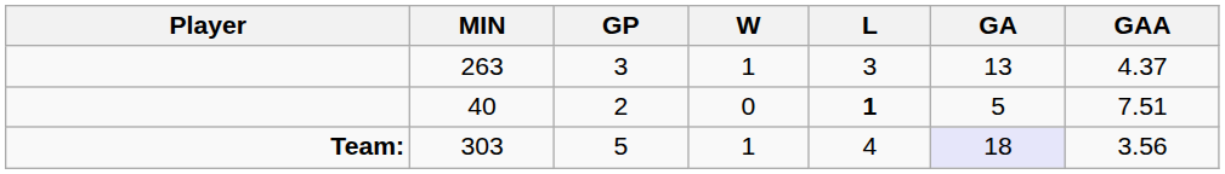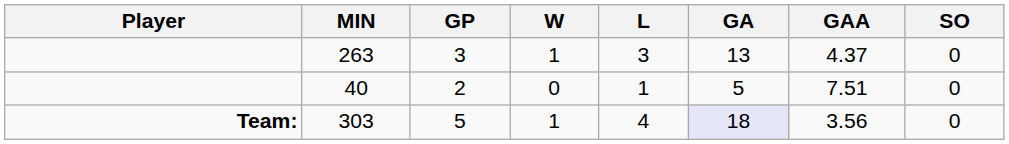 <table class="wikitable sortable" width="60%">
 <tr>
 <th bgcolor="#DDDDFF" width="10%">Player</th>
 <th width="3%" bgcolor="#DDDDFF" title="Minutes played">MIN</th>
 <th width="3%" bgcolor="#DDDDFF" title="Games played in">GP</th>
 <th width="3%" bgcolor="#DDDDFF" title="Wins">W</th>
 <th width="3%" bgcolor="#DDDDFF"title="Losses">L</th>
 <th width="3%" bgcolor="#DDDDFF" title="Goals against">GA</th>
 <th width="3%" bgcolor="#DDDDFF" title="Goals against average">GAA</th>
+<th width="3%" bgcolor="#DDDDFF" title="Shut-outs">SO</th>
 </tr>
 <tr align="center">
 <td align="right"></td>
 <td>263</td>
 <td>3</td>
 <td>1</td>
 <td>3</td>
 <td>13</td>
 <td>4.37</td>
+<td>0</td>
 </tr>
 <tr align="center">
 <td align="right"></td>
 <td>40</td>
 <td>2</td>
 <td>0</td>
-<td><strong>1</strong></td>
+<td>1</td>
 <td>5</td>
 <td>7.51</td>
+<td>0</td>
 </tr>
 <tr align="center">
 <td align="right"><strong>Team:</strong></td>
 <td>303</td>
 <td>5</td>
 <td>1</td>
 <td>4</td>
 <td style="background: lavender;">18</td>
 <td>3.56</td>
+<td>0</td>
 </tr>
 </table>
